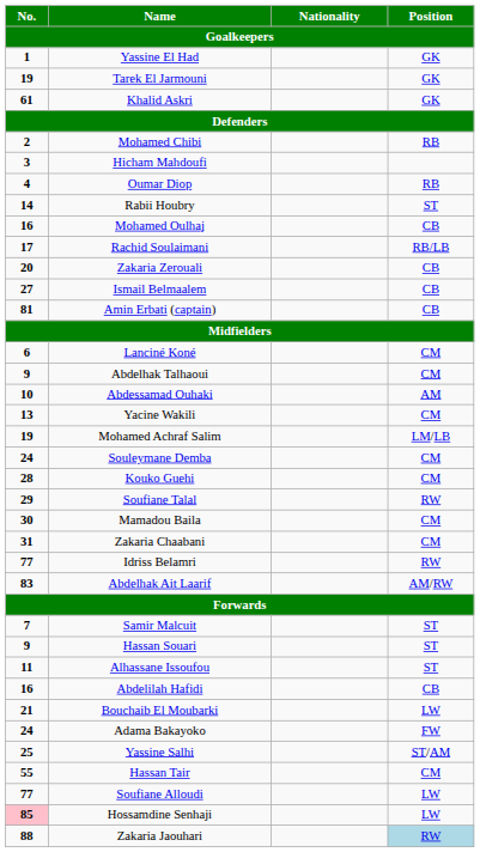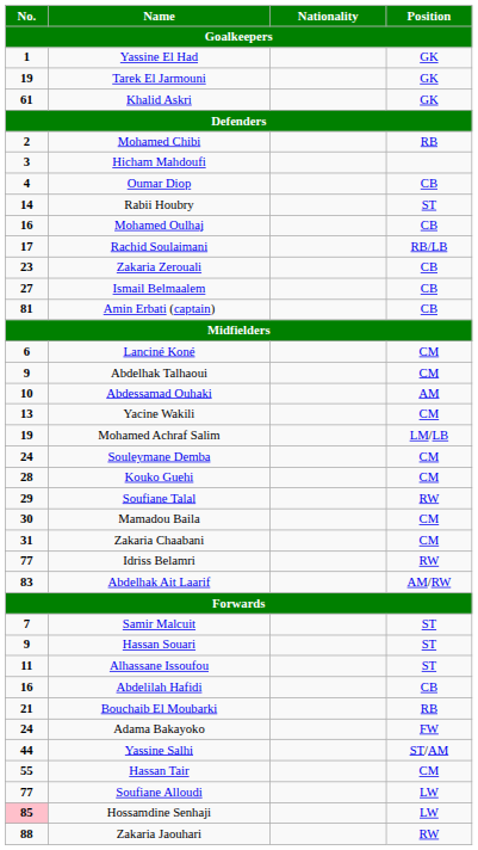 <table class="wikitable"  style="text-align:center; font-size:90%; width:85%;">
 <tr>
 <th style="background:#008000; color:white; text-align:center;">No.</th>
 <th style="background:#008000; color:white; text-align:center;">Name</th>
 <th style="background:#008000; color:white; text-align:center;">Nationality</th>
 <th style="background:#008000; color:white; text-align:center;">Position</th>
 </tr>
 <tr>
 <th colspan="11"  style="background:#008000; color:white; text-align:center;">Goalkeepers</th>
 </tr>
 <tr>
 <td><strong>1</strong></td>
 <td><a href='#'>Yassine El Had</a></td>
 <td></td>
 <td><a href='#'>GK</a></td>
 </tr>
 <tr>
 <td><strong>19</strong></td>
 <td><a href='#'>Tarek El Jarmouni</a></td>
 <td></td>
 <td><a href='#'>GK</a></td>
 </tr>
 <tr>
 <td><strong>61</strong></td>
 <td><a href='#'>Khalid Askri</a></td>
 <td></td>
 <td><a href='#'>GK</a></td>
 </tr>
 <tr>
 <th colspan="11"  style="background:#008000; color:white; text-align:center;">Defenders</th>
 </tr>
 <tr>
 <td><strong>2</strong></td>
 <td><a href='#'>Mohamed Chibi</a></td>
 <td></td>
 <td><a href='#'>RB</a></td>
 </tr>
 <tr>
 <td><strong>3</strong></td>
 <td><a href='#'>Hicham Mahdoufi</a></td>
 <td></td>
 <td></td>
 </tr>
 <tr>
 <td><strong>4</strong></td>
 <td><a href='#'>Oumar Diop</a></td>
 <td></td>
-<td><a href='#'>RB</a></td>
+<td><a href='#'>CB</a></td>
 </tr>
 <tr>
 <td><strong>14</strong></td>
 <td>Rabii Houbry</td>
 <td></td>
 <td><a href='#'>ST</a></td>
 </tr>
 <tr>
 <td><strong>16</strong></td>
 <td><a href='#'>Mohamed Oulhaj</a></td>
 <td></td>
 <td><a href='#'>CB</a></td>
 </tr>
 <tr>
 <td><strong>17</strong></td>
 <td><a href='#'>Rachid Soulaimani</a></td>
 <td></td>
 <td><a href='#'>RB/LB</a></td>
 </tr>
 <tr>
-<td><strong>20</strong></td>
+<td><strong>23</strong></td>
 <td><a href='#'>Zakaria Zerouali</a></td>
 <td></td>
 <td><a href='#'>CB</a></td>
 </tr>
 <tr>
 <td><strong>27</strong></td>
 <td><a href='#'>Ismail Belmaalem</a></td>
 <td></td>
 <td><a href='#'>CB</a></td>
 </tr>
 <tr>
 <td><strong>81</strong></td>
 <td><a href='#'>Amin Erbati</a> (<a href='#'>captain</a>)</td>
 <td></td>
 <td><a href='#'>CB</a></td>
 </tr>
 <tr>
 <th colspan="11"  style="background:#008000; color:white; text-align:center;">Midfielders</th>
 </tr>
 <tr>
 <td><strong>6</strong></td>
 <td><a href='#'>Lanciné Koné</a></td>
 <td></td>
 <td><a href='#'>CM</a></td>
 </tr>
 <tr>
 <td><strong>9</strong></td>
 <td>Abdelhak Talhaoui</td>
 <td></td>
 <td><a href='#'>CM</a></td>
 </tr>
 <tr>
 <td><strong>10</strong></td>
 <td><a href='#'>Abdessamad Ouhaki</a></td>
 <td></td>
 <td><a href='#'>AM</a></td>
 </tr>
 <tr>
 <td><strong>13</strong></td>
 <td>Yacine Wakili</td>
 <td></td>
 <td><a href='#'>CM</a></td>
 </tr>
 <tr>
 <td><strong>19</strong></td>
 <td>Mohamed Achraf Salim</td>
 <td></td>
 <td><a href='#'>LM</a>/<a href='#'>LB</a></td>
 </tr>
 <tr>
 <td><strong>24</strong></td>
 <td><a href='#'>Souleymane Demba</a></td>
 <td></td>
 <td><a href='#'>CM</a></td>
 </tr>
 <tr>
 <td><strong>28</strong></td>
 <td><a href='#'>Kouko Guehi</a></td>
 <td></td>
 <td><a href='#'>CM</a></td>
 </tr>
 <tr>
 <td><strong>29</strong></td>
 <td><a href='#'>Soufiane Talal</a></td>
 <td></td>
 <td><a href='#'>RW</a></td>
 </tr>
 <tr>
 <td><strong>30</strong></td>
 <td>Mamadou Baila</td>
 <td></td>
 <td><a href='#'>CM</a></td>
 </tr>
 <tr>
 <td><strong>31</strong></td>
 <td>Zakaria Chaabani</td>
 <td></td>
 <td><a href='#'>CM</a></td>
 </tr>
 <tr>
 <td><strong>77</strong></td>
 <td>Idriss Belamri</td>
 <td></td>
 <td><a href='#'>RW</a></td>
 </tr>
 <tr>
 <td><strong>83</strong></td>
 <td><a href='#'>Abdelhak Ait Laarif</a></td>
 <td></td>
 <td><a href='#'>AM</a>/<a href='#'>RW</a></td>
 </tr>
 <tr>
 <th colspan="11"  style="background:#008000; color:white; text-align:center;">Forwards</th>
 </tr>
 <tr>
 <td><strong>7</strong></td>
 <td><a href='#'>Samir Malcuit</a></td>
 <td></td>
 <td><a href='#'>ST</a></td>
 </tr>
 <tr>
 <td><strong>9</strong></td>
 <td><a href='#'>Hassan Souari</a></td>
 <td></td>
 <td><a href='#'>ST</a></td>
 </tr>
 <tr>
 <td><strong>11</strong></td>
 <td><a href='#'>Alhassane Issoufou</a></td>
 <td></td>
 <td><a href='#'>ST</a></td>
 </tr>
 <tr>
 <td><strong>16</strong></td>
 <td><a href='#'>Abdelilah Hafidi</a></td>
 <td></td>
 <td><a href='#'>CB</a></td>
 </tr>
 <tr>
 <td><strong>21</strong></td>
 <td><a href='#'>Bouchaib El Moubarki</a></td>
 <td></td>
-<td><a href='#'>LW</a></td>
+<td><a href='#'>RB</a></td>
 </tr>
 <tr>
 <td><strong>24</strong></td>
 <td>Adama Bakayoko</td>
 <td></td>
 <td><a href='#'>FW</a></td>
 </tr>
 <tr>
-<td><strong>25</strong></td>
+<td><strong>44</strong></td>
 <td><a href='#'>Yassine Salhi</a></td>
 <td></td>
 <td><a href='#'>ST</a>/<a href='#'>AM</a></td>
 </tr>
 <tr>
 <td><strong>55</strong></td>
 <td><a href='#'>Hassan Tair</a></td>
 <td></td>
 <td><a href='#'>CM</a></td>
 </tr>
 <tr>
 <td><strong>77</strong></td>
 <td><a href='#'>Soufiane Alloudi</a></td>
 <td></td>
 <td><a href='#'>LW</a></td>
 </tr>
 <tr>
 <td style="background: pink;"><strong>85</strong></td>
 <td>Hossamdine Senhaji</td>
 <td></td>
 <td><a href='#'>LW</a></td>
 </tr>
 <tr>
 <td><strong>88</strong></td>
 <td>Zakaria Jaouhari</td>
 <td></td>
-<td style="background: lightblue;"><a href='#'>RW</a></td>
+<td><a href='#'>RW</a></td>
 </tr>
 </table>
